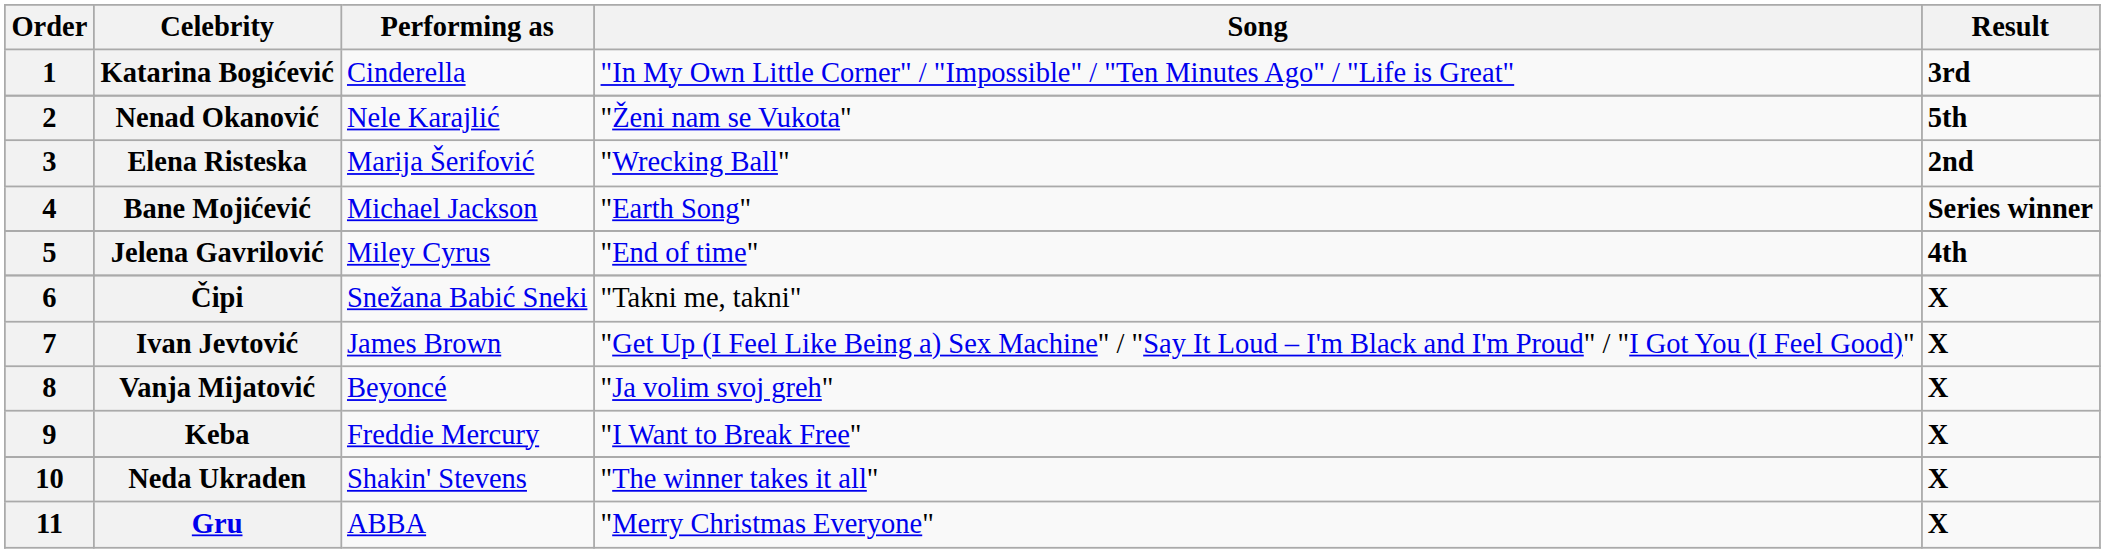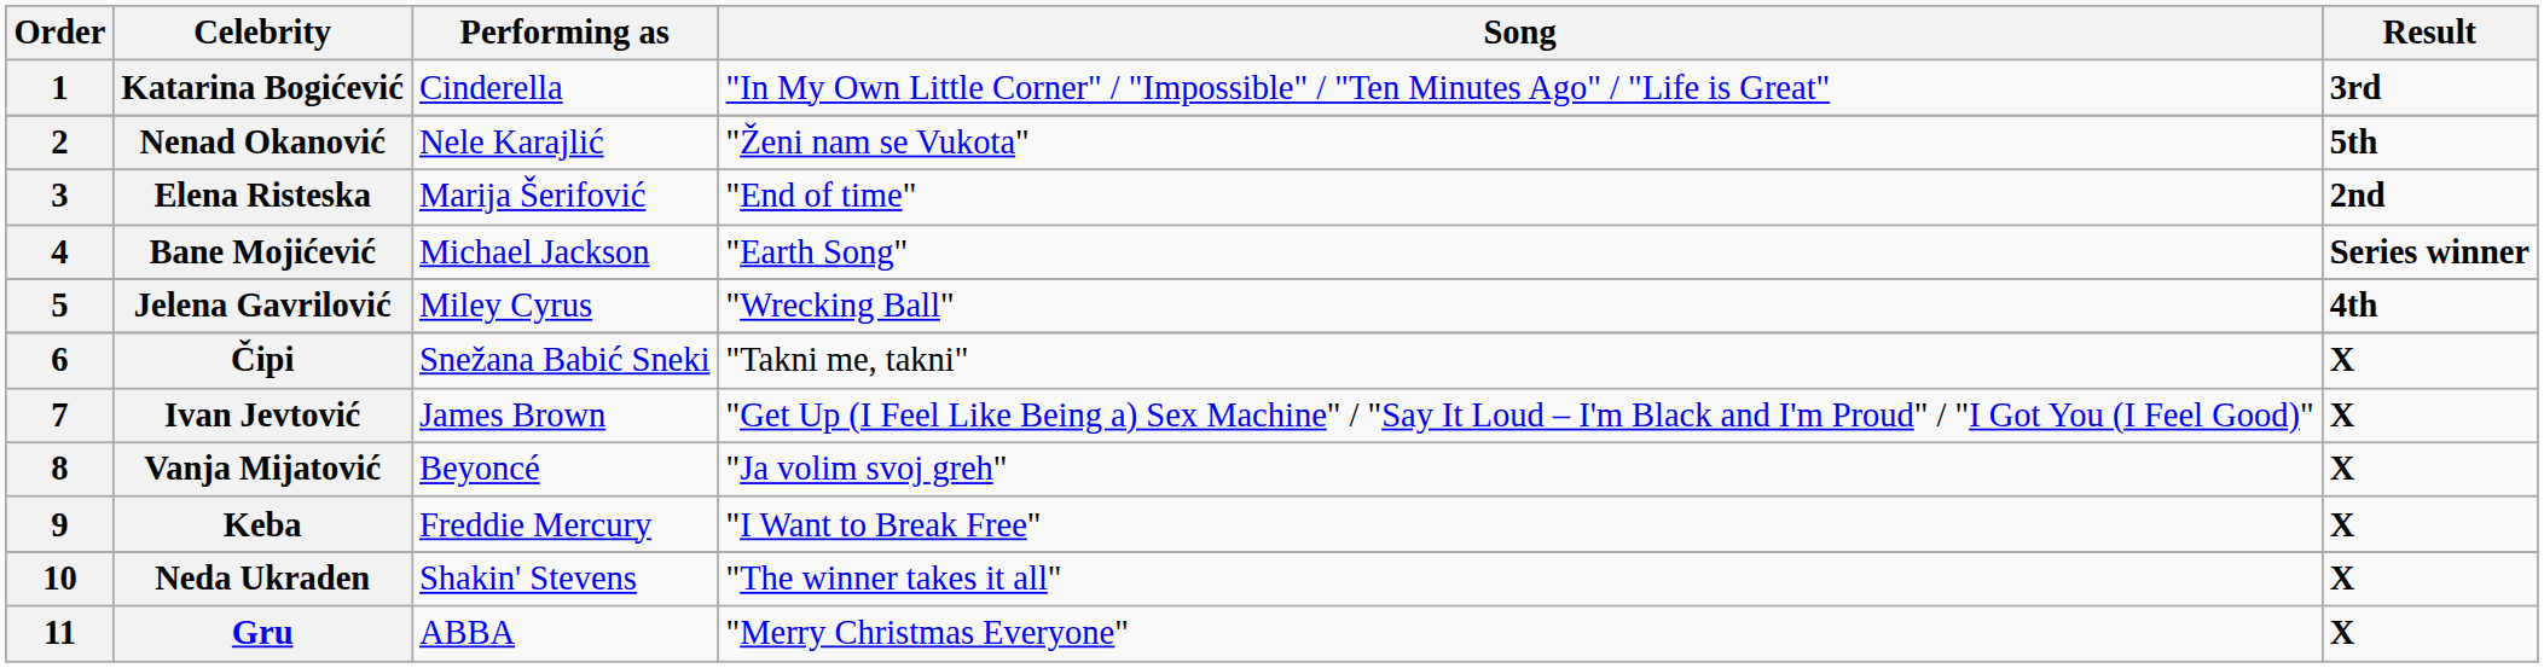 <table class=wikitable>
 <tr>
 <th>Order</th>
 <th>Celebrity</th>
 <th>Performing as</th>
 <th>Song</th>
 <th>Result</th>
 </tr>
 <tr -bgcolor="tan">
 <th scope="row">1</th>
 <th scope="row">Katarina Bogićević</th>
 <td><a href='#'>Cinderella</a></td>
 <td><a href='#'>"In My Own Little Corner" / "Impossible" / "Ten Minutes Ago" / "Life is Great"</a></td>
 <td><strong>3rd</strong></td>
 </tr>
 <tr>
 </tr>
 <tr -bgcolor="red">
 <th scope="row">2</th>
 <th scope="row">Nenad Okanović</th>
 <td><a href='#'>Nele Karajlić</a></td>
 <td>"<a href='#'>Ženi nam se Vukota</a>"</td>
 <td><strong>5th</strong></td>
 </tr>
 <tr -bgcolor="silver">
 <th scope="row">3</th>
 <th scope="row">Elena Risteska</th>
 <td><a href='#'>Marija Šerifović</a></td>
-<td>"<a href='#'>Wrecking Ball</a>"</td>
+<td>"<a href='#'>End of time</a>"</td>
 <td><strong>2nd</strong></td>
 </tr>
 <tr -bgcolor="gold">
 <th scope="row">4</th>
 <th scope="row">Bane Mojićević</th>
 <td><a href='#'>Michael Jackson</a></td>
 <td>"<a href='#'>Earth Song</a>"</td>
 <td><strong>Series winner</strong></td>
 </tr>
 <tr>
 </tr>
 <tr -bgcolor="red">
 <th scope="row">5</th>
 <th scope="row">Jelena Gavrilović</th>
 <td><a href='#'>Miley Cyrus</a></td>
-<td>"<a href='#'>End of time</a>"</td>
+<td>"<a href='#'>Wrecking Ball</a>"</td>
 <td><strong>4th</strong></td>
 </tr>
 <tr>
 </tr>
 <tr>
 <th scope="row">6</th>
 <th scope="row">Čipi</th>
 <td><a href='#'>Snežana Babić Sneki</a></td>
 <td>"Takni me, takni"</td>
 <td><strong>X</strong></td>
 </tr>
 <tr>
 <th scope="row">7</th>
 <th scope="row">Ivan Jevtović</th>
 <td><a href='#'>James Brown</a></td>
 <td>"<a href='#'>Get Up (I Feel Like Being a) Sex Machine</a>" / "<a href='#'>Say It Loud – I'm Black and I'm Proud</a>" / "<a href='#'>I Got You (I Feel Good)</a>"</td>
 <td><strong>X</strong></td>
 </tr>
 <tr>
 <th scope="row">8</th>
 <th scope="row">Vanja Mijatović</th>
 <td><a href='#'>Beyoncé</a></td>
 <td>"<a href='#'>Ja volim svoj greh</a>"</td>
 <td><strong>X</strong></td>
 </tr>
 <tr>
 <th scope="row">9</th>
 <th scope="row">Keba</th>
 <td><a href='#'>Freddie Mercury</a></td>
 <td>"<a href='#'>I Want to Break Free</a>"</td>
 <td><strong>X</strong></td>
 </tr>
 <tr>
 </tr>
 <tr>
 <th scope="row">10</th>
 <th scope="row">Neda Ukraden</th>
 <td><a href='#'>Shakin' Stevens</a></td>
 <td>"<a href='#'>The winner takes it all</a>"</td>
 <td><strong>X</strong></td>
 </tr>
 <tr>
 <th scope="row">11</th>
 <th scope="row"><a href='#'>Gru</a></th>
 <td><a href='#'>ABBA</a></td>
 <td>"<a href='#'>Merry Christmas Everyone</a>"</td>
 <td><strong>X</strong></td>
 </tr>
 </table>
